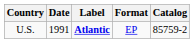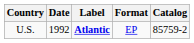 <table class="wikitable" style="font-size:95%;">
 <tr>
 <th>Country</th>
 <th>Date</th>
 <th>Label</th>
 <th>Format</th>
 <th>Catalog</th>
 </tr>
 <tr>
 <td style="text-align:center;">U.S.</td>
-<td style="text-align:center;">1991</td>
+<td style="text-align:center;">1992</td>
 <td style="text-align:center;"><strong><a href='#'>Atlantic</a></strong></td>
 <td style="text-align:center;"><a href='#'>EP</a></td>
 <td style="text-align:center;">85759-2</td>
 </tr>
 </table>
